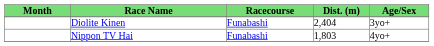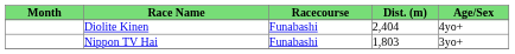 <table class = "sortable" | border="1" cellpadding="0" style="border-collapse: collapse; font-size:90%">
 <tr bgcolor="#77dd77" align="center">
 <th>Month</th>
 <th>Race Name</th>
 <th>Racecourse</th>
 <th>Dist. (m)</th>
 <th>Age/Sex</th>
 </tr>
 <tr>
 </tr>
 <tr>
 <td width=95px></td>
 <td width=225px><a href='#'>Diolite Kinen</a></td>
 <td width=125px><a href='#'>Funabashi</a></td>
 <td width=80px>2,404</td>
-<td width=85px>3yo+</td>
+<td width=85px>4yo+</td>
 </tr>
 <tr>
 <td width=95px></td>
 <td width=225px><a href='#'>Nippon TV Hai</a></td>
 <td width=125px><a href='#'>Funabashi</a></td>
 <td width=80px>1,803</td>
-<td width=85px>4yo+</td>
+<td width=85px>3yo+</td>
 </tr>
 <tr>
 </tr>
 </table>
